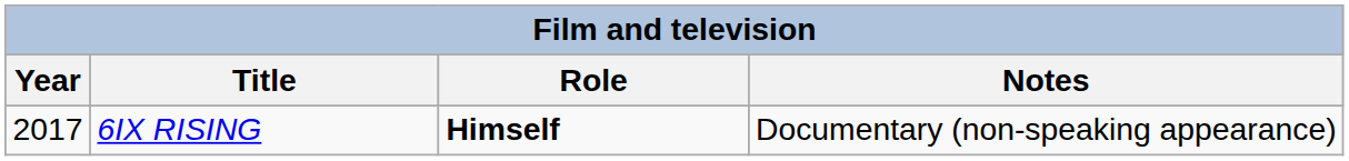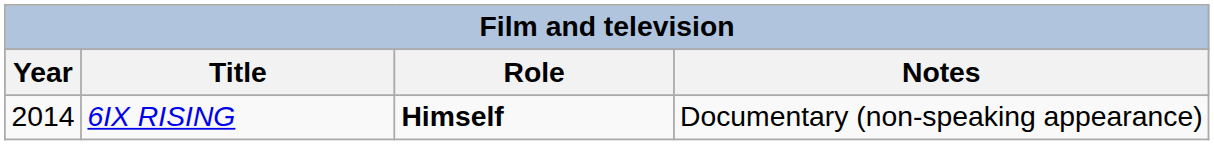 <table class="wikitable">
 <tr style="background:#ccc; text-align:center;">
 <th colspan="4" style="background: LightSteelBlue;">Film and television</th>
 </tr>
 <tr style="background:#ccc; text-align:center;">
 <th style="text-align:center;">Year</th>
 <th style="width:170px;">Title</th>
 <th style="width:150px;">Role</th>
 <th>Notes</th>
 </tr>
 <tr>
-<td>2017</td>
+<td>2014</td>
 <td><em><a href='#'>6IX RISING</a></em></td>
 <td><strong>Himself</strong></td>
 <td>Documentary (non-speaking appearance)</td>
 </tr>
 </table>
